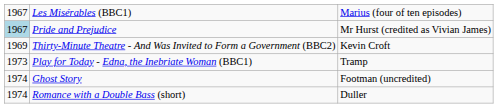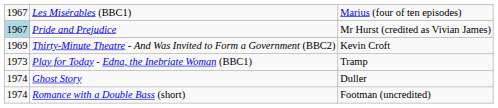 <table class="wikitable sortable">
 <tr>
 <td>1967</td>
 <td><em><a href='#'>Les Misérables</a></em> (BBC1)</td>
 <td><a href='#'>Marius</a> (four of ten episodes)</td>
 </tr>
 <tr>
 <td style="background: lightblue;">1967</td>
 <td><em><a href='#'>Pride and Prejudice</a></em></td>
 <td>Mr Hurst (credited as Vivian James)</td>
 </tr>
 <tr>
 <td>1969</td>
 <td><em><a href='#'>Thirty-Minute Theatre</a></em> - <em>And Was Invited to Form a Government</em> (BBC2)</td>
 <td>Kevin Croft</td>
 </tr>
 <tr>
 <td>1973</td>
 <td><em><a href='#'>Play for Today</a> - <a href='#'>Edna, the Inebriate Woman</a></em> (BBC1)</td>
 <td>Tramp</td>
 </tr>
 <tr>
 <td>1974</td>
 <td><em><a href='#'>Ghost Story</a></em></td>
-<td>Footman (uncredited)</td>
+<td>Duller</td>
 </tr>
 <tr>
 <td>1974</td>
 <td><em><a href='#'>Romance with a Double Bass</a></em> (short)</td>
-<td>Duller</td>
+<td>Footman (uncredited)</td>
 </tr>
 </table>
